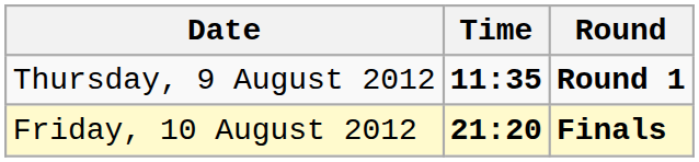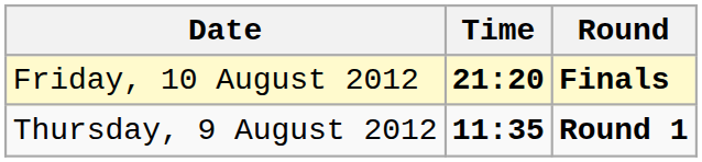 <table class="wikitable">
 <tr>
 <th>Date</th>
 <th>Time</th>
 <th>Round</th>
 </tr>
 <tr>
+<td style=background:lemonchiffon>Friday, 10 August 2012</td>
+<td style=background:lemonchiffon><strong>21:20</strong></td>
+<td style=background:lemonchiffon><strong>Finals</strong></td>
+</tr>
+<tr>
 <td>Thursday, 9 August 2012</td>
 <td><strong>11:35</strong></td>
 <td><strong>Round 1</strong></td>
 </tr>
-<tr>
-<td style=background:lemonchiffon>Friday, 10 August 2012</td>
-<td style=background:lemonchiffon><strong>21:20</strong></td>
-<td style=background:lemonchiffon><strong>Finals</strong></td>
-</tr>
 </table>
